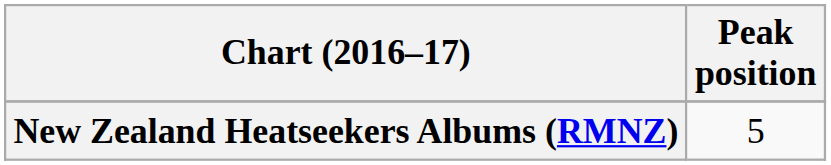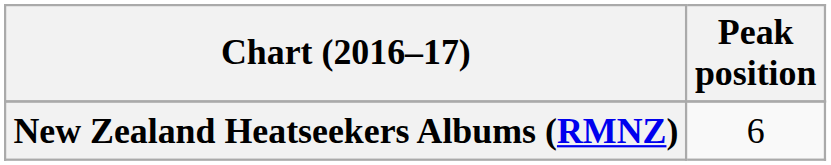 <table class="wikitable sortable plainrowheaders" style="text-align:center">
 <tr>
 <th scope="col">Chart (2016–17)</th>
 <th scope="col">Peak<br> position</th>
 </tr>
 <tr>
 </tr>
 <tr>
 <th scope="row">New Zealand Heatseekers Albums (<a href='#'>RMNZ</a>)</th>
-<td>5</td>
+<td>6</td>
 </tr>
 </table>
